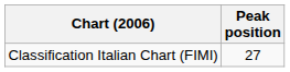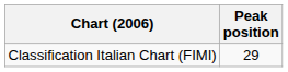 <table class="wikitable" style="text-align:center;">
 <tr>
 <th>Chart (2006)</th>
 <th>Peak<br>position</th>
 </tr>
 <tr>
 <td style="text-align:left;">Classification Italian Chart (FIMI)</td>
-<td>27</td>
+<td>29</td>
 </tr>
 </table>
